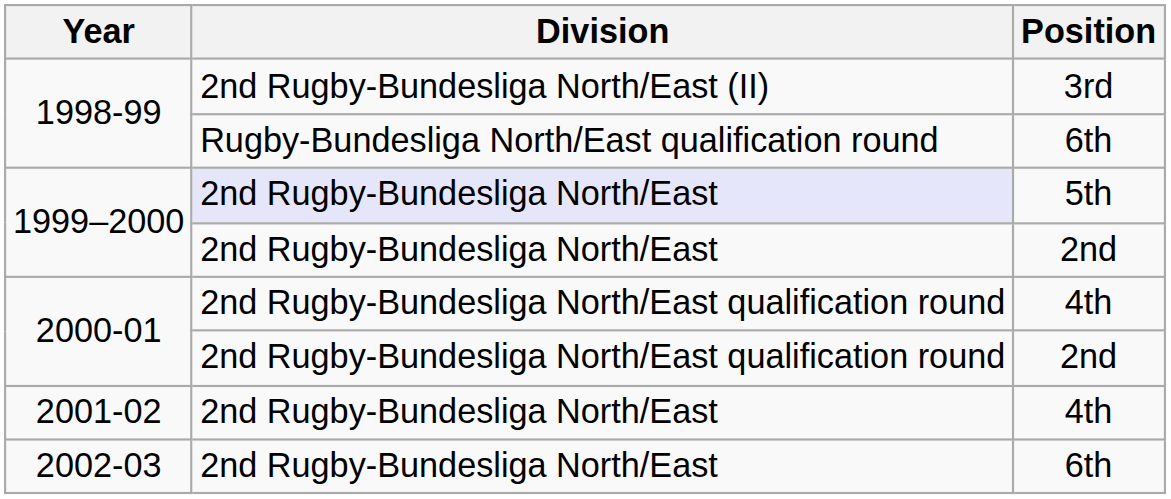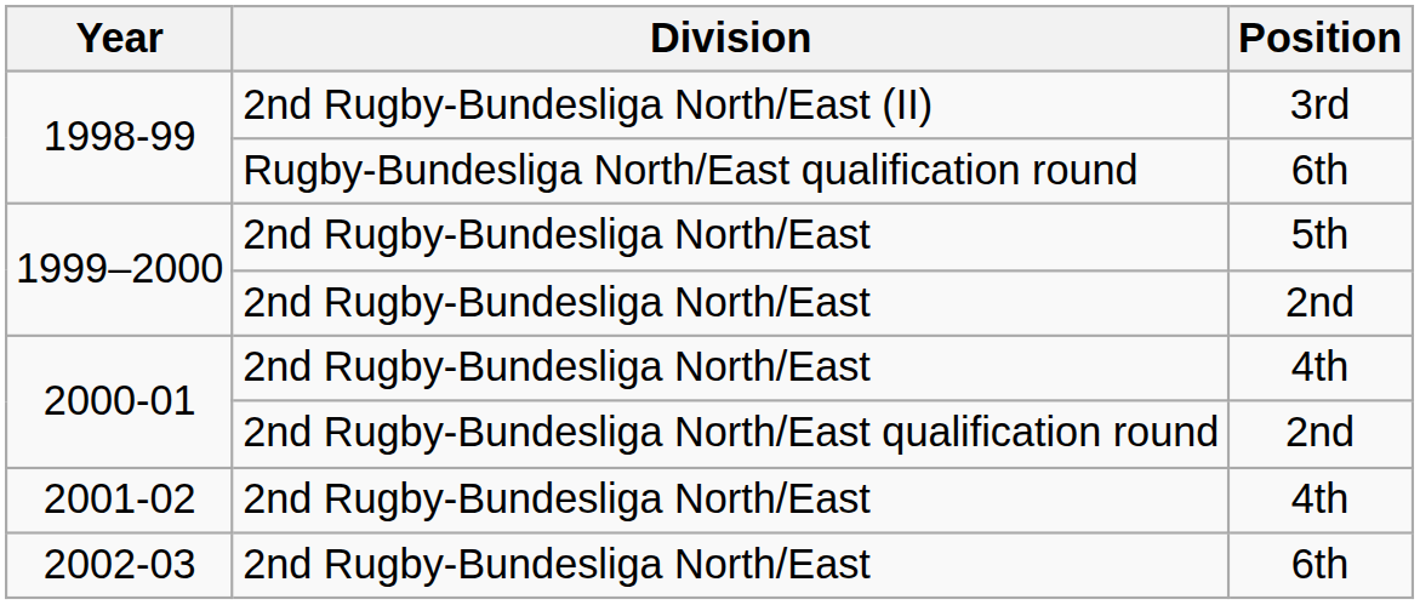 <table class="wikitable">
 <tr>
 <th>Year</th>
 <th>Division</th>
 <th>Position</th>
 </tr>
 <tr align="center">
 <td rowspan=2>1998-99</td>
 <td align="left">2nd Rugby-Bundesliga North/East (II)</td>
 <td>3rd</td>
 </tr>
 <tr align="center">
 <td align="left">Rugby-Bundesliga North/East qualification round</td>
 <td>6th</td>
 </tr>
 <tr align="center">
 <td rowspan=2>1999–2000</td>
-<td align="left" style="background: lavender;">2nd Rugby-Bundesliga North/East</td>
+<td align="left">2nd Rugby-Bundesliga North/East</td>
 <td>5th</td>
 </tr>
 <tr align="center">
 <td align="left">2nd Rugby-Bundesliga North/East</td>
 <td>2nd</td>
 </tr>
 <tr align="center">
 <td rowspan=2>2000-01</td>
-<td align="left">2nd Rugby-Bundesliga North/East qualification round</td>
+<td align="left">2nd Rugby-Bundesliga North/East</td>
 <td>4th</td>
 </tr>
 <tr align="center">
 <td align="left">2nd Rugby-Bundesliga North/East qualification round</td>
 <td>2nd</td>
 </tr>
 <tr align="center">
 <td>2001-02</td>
 <td align="left">2nd Rugby-Bundesliga North/East</td>
 <td>4th</td>
 </tr>
 <tr align="center">
 <td>2002-03</td>
 <td align="left">2nd Rugby-Bundesliga North/East</td>
 <td>6th</td>
 </tr>
 </table>
